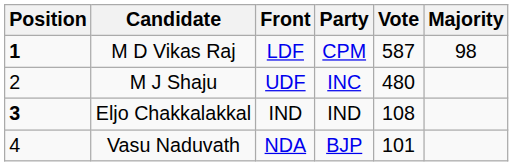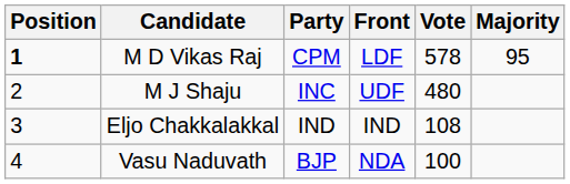 <table class="wikitable">
 <tr>
 <th scope="col">Position</th>
 <th scope="col">Candidate</th>
+<th scope="col">Party</th>
 <th scope="col">Front</th>
-<th scope="col">Party</th>
 <th scope="col">Vote</th>
 <th scope="col">Majority</th>
 </tr>
 <tr>
 <td><strong>1</strong></td>
 <td align="center">M D Vikas Raj</td>
+<td align="center"><a href='#'>CPM</a></td>
 <td align="center"><a href='#'>LDF</a></td>
-<td align="center"><a href='#'>CPM</a></td>
-<td align="center">587</td>
-<td align="center">98</td>
+<td align="center">578</td>
+<td align="center">95</td>
 </tr>
 <tr>
 <td>2</td>
 <td align="center">M J Shaju</td>
+<td align="center"><a href='#'>INC</a></td>
 <td align="center"><a href='#'>UDF</a></td>
-<td align="center"><a href='#'>INC</a></td>
 <td align="center">480</td>
 <td align="center"></td>
 </tr>
 <tr>
-<td><strong>3</strong></td>
+<td>3</td>
 <td align="center">Eljo Chakkalakkal</td>
 <td align="center">IND</td>
 <td align="center">IND</td>
 <td align="center">108</td>
 <td align="center"></td>
 </tr>
 <tr>
 <td>4</td>
 <td align="center">Vasu Naduvath</td>
+<td align="center"><a href='#'>BJP</a></td>
 <td align="center"><a href='#'>NDA</a></td>
-<td align="center"><a href='#'>BJP</a></td>
-<td align="center">101</td>
+<td align="center">100</td>
 <td align="center"></td>
 </tr>
 </table>
